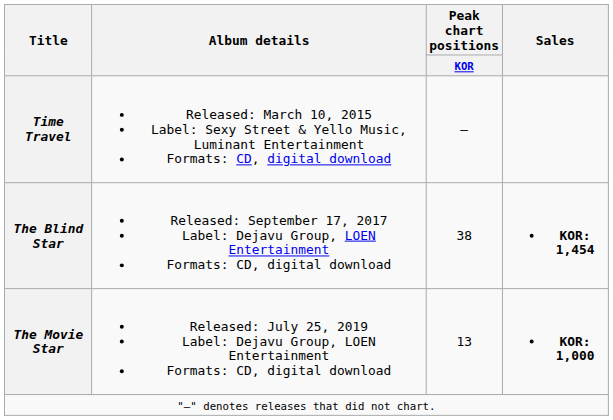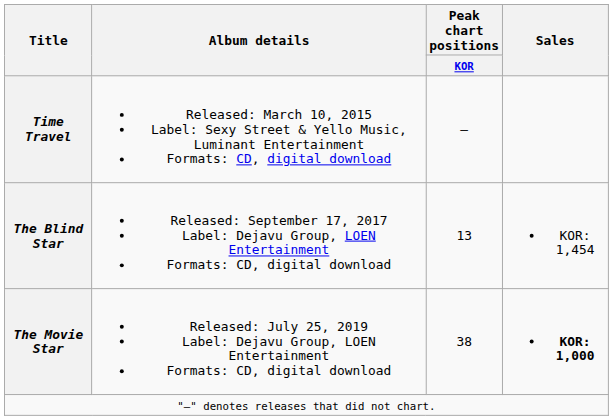 <table class="wikitable plainrowheaders" style="text-align:center;">
 <tr>
 <th scope="col" rowspan="2">Title</th>
 <th scope="col" rowspan="2">Album details</th>
 <th scope="col" colspan="1" style="width:5em;">Peak chart positions</th>
 <th scope="col" rowspan="2">Sales</th>
 </tr>
 <tr>
 <th><small><a href='#'>KOR</a></small><br></th>
 </tr>
 <tr>
 <th scope="row"><em>Time Travel</em></th>
 <td><br><ul><li>Released: March 10, 2015</li><li>Label: Sexy Street & Yello Music, Luminant Entertainment</li><li>Formats: <a href='#'>CD</a>, <a href='#'>digital download</a></li></ul></td>
 <td>—</td>
 <td></td>
 </tr>
 <tr>
 <th scope="row"><em>The Blind Star</em></th>
 <td><br><ul><li>Released: September 17, 2017</li><li>Label: Dejavu Group, <a href='#'>LOEN Entertainment</a></li><li>Formats: CD, digital download</li></ul></td>
-<td>38</td>
-<td><strong><br><ul><li>KOR: 1,454</li></ul></strong></td>
+<td>13</td>
+<td><br><ul><li>KOR: 1,454</li></ul></td>
 </tr>
 <tr>
 <th scope="row"><em>The Movie Star</em></th>
 <td><br><ul><li>Released: July 25, 2019</li><li>Label: Dejavu Group, LOEN Entertainment</li><li>Formats: CD, digital download</li></ul></td>
-<td>13</td>
+<td>38</td>
 <td><strong><br><ul><li>KOR: 1,000</li></ul></strong></td>
 </tr>
 <tr>
 <td colspan="4" align="center"><small>"—" denotes releases that did not chart.</small></td>
 </tr>
 </table>
